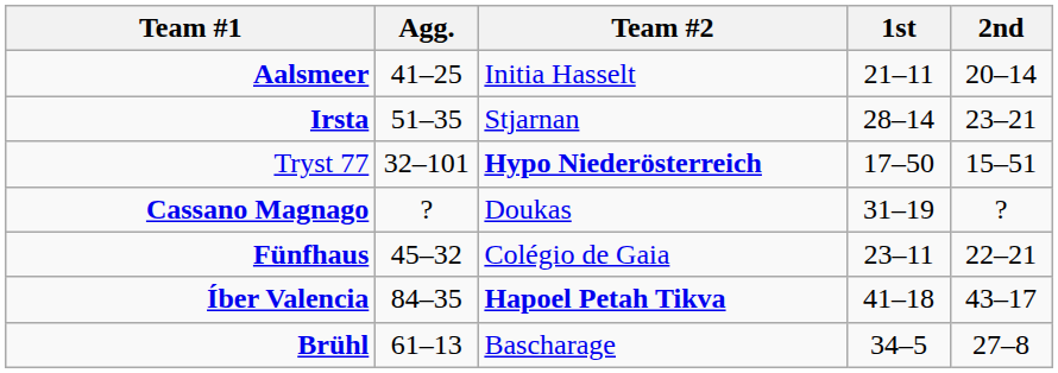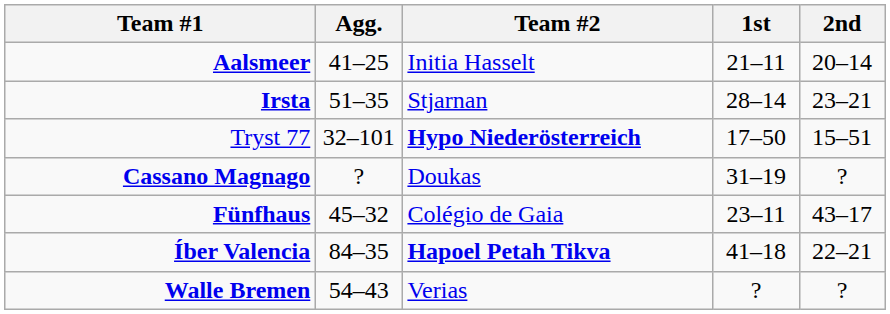 <table class=wikitable style="text-align:center">
 <tr>
 <th width=200>Team #1</th>
 <th width=50>Agg.</th>
 <th width=200>Team #2</th>
 <th width=50>1st</th>
 <th width=50>2nd</th>
 </tr>
 <tr>
 <td align=right><strong><a href='#'>Aalsmeer</a></strong> </td>
 <td>41–25</td>
 <td align=left> <a href='#'>Initia Hasselt</a></td>
 <td align=center>21–11</td>
 <td align=center>20–14</td>
 </tr>
 <tr>
 <td align=right><strong><a href='#'>Irsta</a></strong> </td>
 <td>51–35</td>
 <td align=left> <a href='#'>Stjarnan</a></td>
 <td align=center>28–14</td>
 <td align=center>23–21</td>
 </tr>
 <tr>
 <td align=right><a href='#'>Tryst 77</a> </td>
 <td>32–101</td>
 <td align=left> <strong><a href='#'>Hypo Niederösterreich</a></strong></td>
 <td align=center>17–50</td>
 <td align=center>15–51</td>
 </tr>
 <tr>
 <td align=right><strong><a href='#'>Cassano Magnago</a></strong> </td>
 <td>?</td>
 <td align=left> <a href='#'>Doukas</a></td>
 <td align=center>31–19</td>
 <td align=center>?</td>
 </tr>
 <tr>
 <td align=right><strong><a href='#'>Fünfhaus</a></strong> </td>
 <td>45–32</td>
 <td align=left> <a href='#'>Colégio de Gaia</a></td>
 <td align=center>23–11</td>
-<td align=center>22–21</td>
+<td align=center>43–17</td>
 </tr>
 <tr>
 <td align=right><strong><a href='#'>Íber Valencia</a></strong> </td>
 <td>84–35</td>
 <td align=left><strong> <a href='#'>Hapoel Petah Tikva</a></strong></td>
 <td align=center>41–18</td>
-<td align=center>43–17</td>
+<td align=center>22–21</td>
 </tr>
 <tr>
-<td align=right><strong><a href='#'>Brühl</a></strong> </td>
-<td>61–13</td>
-<td align=left> <a href='#'>Bascharage</a></td>
-<td align=center>34–5</td>
-<td align=center>27–8</td>
+<td align=right><strong><a href='#'>Walle Bremen</a></strong> </td>
+<td>54–43</td>
+<td align=left> <a href='#'>Verias</a></td>
+<td align=center>?</td>
+<td align=center>?</td>
 </tr>
 </table>
